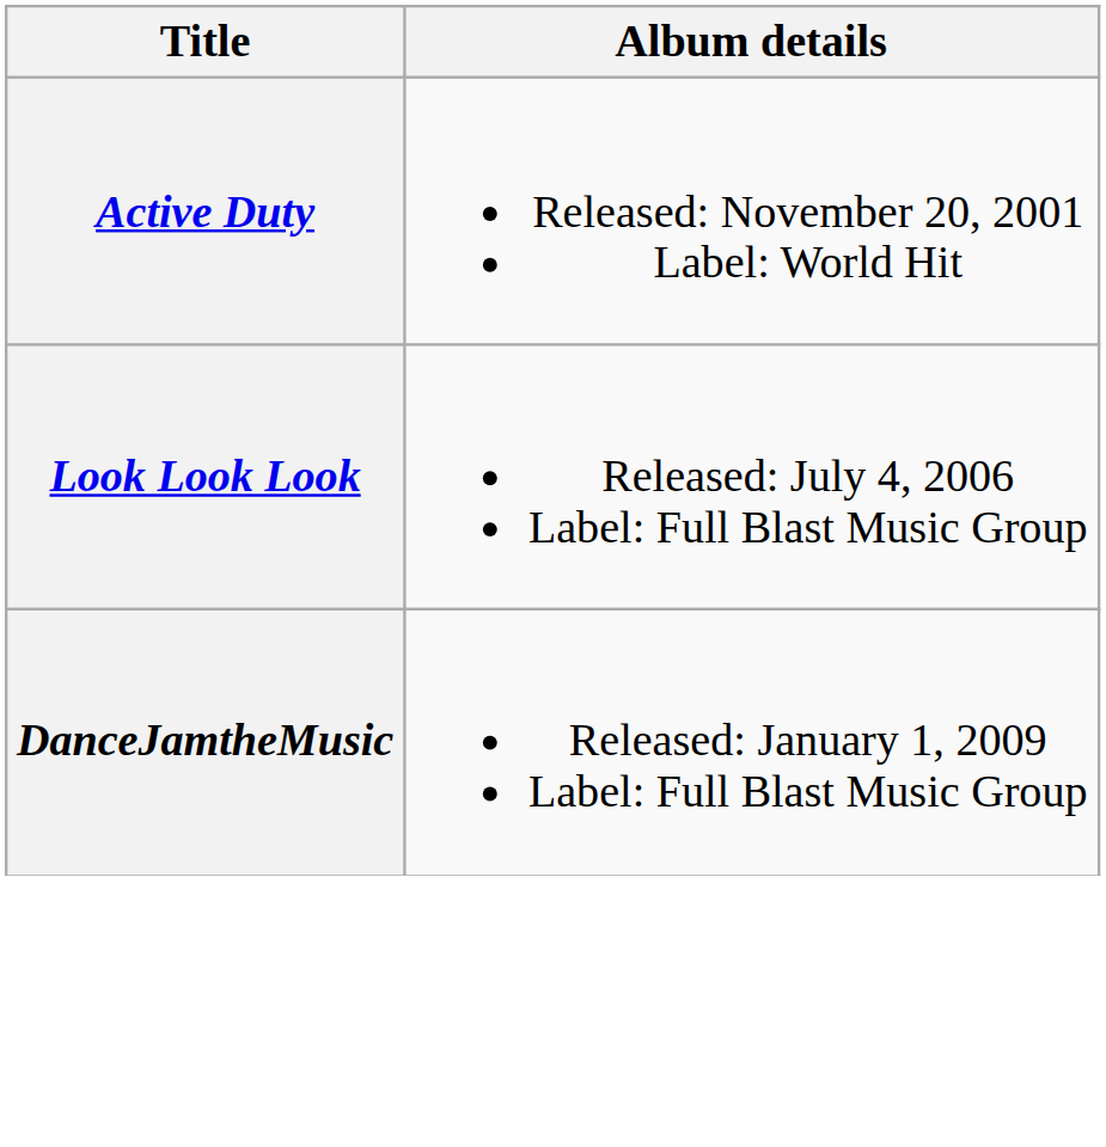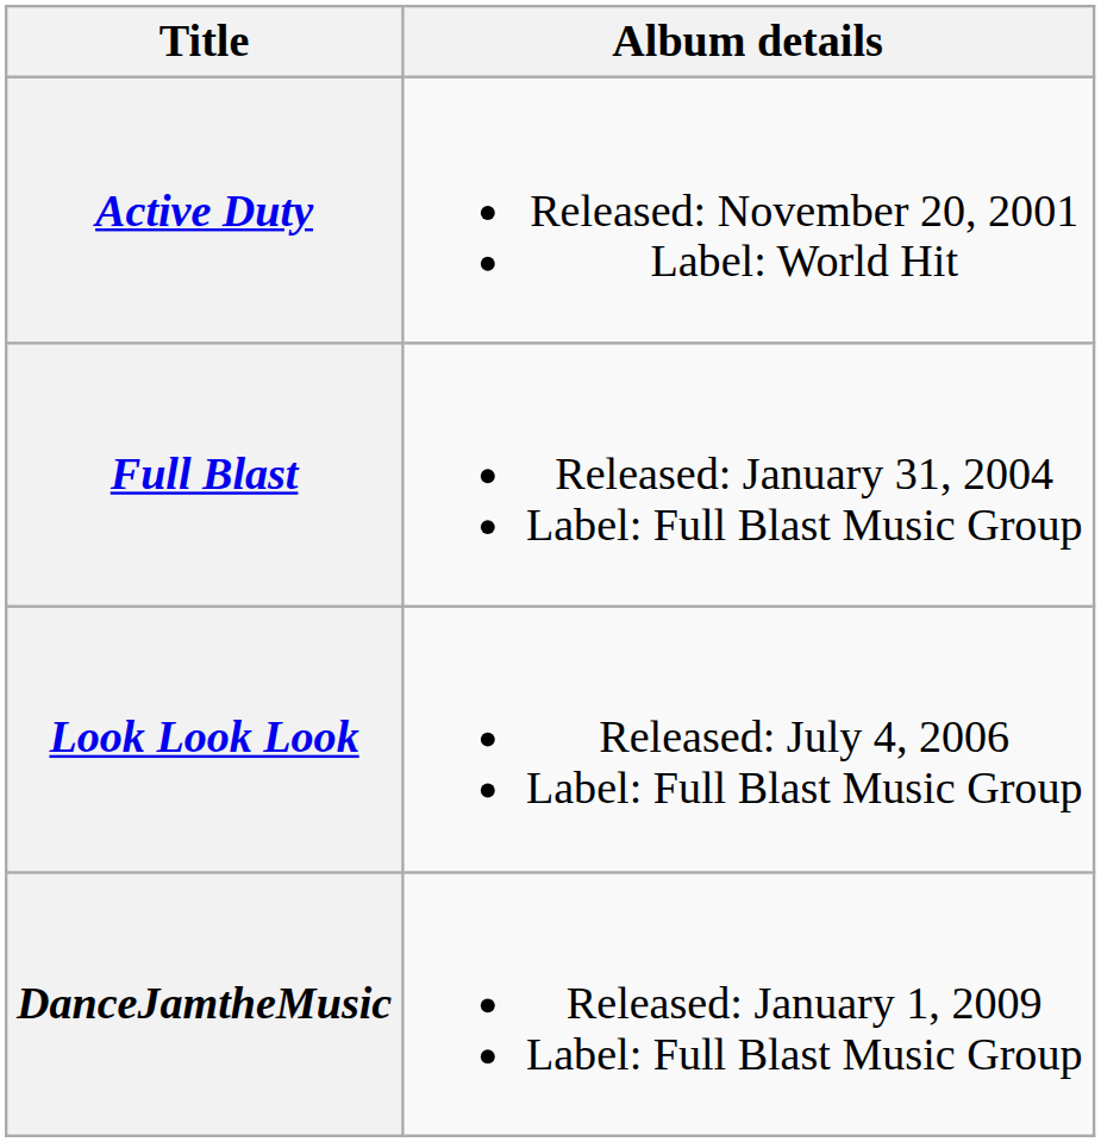 <table class="wikitable plainrowheaders" style="text-align:center;" border="1">
 <tr>
 <th scope="col">Title</th>
 <th scope="col">Album details</th>
 </tr>
 <tr>
 <th scope="row"><em><a href='#'>Active Duty</a></em></th>
 <td><br><ul><li>Released: November 20, 2001</li><li>Label: World Hit</li></ul></td>
 </tr>
 <tr>
+<th scope="row"><em><a href='#'>Full Blast</a></em></th>
+<td><br><ul><li>Released: January 31, 2004</li><li>Label: Full Blast Music Group</li></ul></td>
+</tr>
+<tr>
 <th scope="row"><em><a href='#'>Look Look Look</a></em></th>
 <td><br><ul><li>Released: July 4, 2006</li><li>Label: Full Blast Music Group</li></ul></td>
 </tr>
 <tr>
 <th scope="row"><em>DanceJamtheMusic</em></th>
 <td><br><ul><li>Released: January 1, 2009</li><li>Label: Full Blast Music Group</li></ul></td>
 </tr>
 </table>
